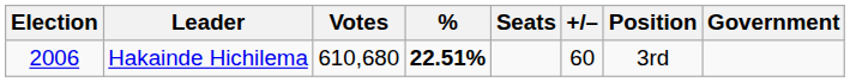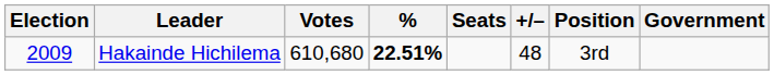 <table class="wikitable" style="text-align:center">
 <tr>
 <th><strong>Election</strong></th>
 <th>Leader</th>
 <th><strong>Votes</strong></th>
 <th><strong>%</strong></th>
 <th>Seats</th>
 <th>+/–</th>
 <th><strong>Position</strong></th>
 <th>Government</th>
 </tr>
 <tr>
-<td><a href='#'>2006</a></td>
+<td><a href='#'>2009</a></td>
 <td><a href='#'>Hakainde Hichilema</a></td>
 <td>610,680</td>
 <td><strong>22.51%</strong></td>
 <td></td>
-<td> 60</td>
+<td> 48</td>
 <td> 3rd</td>
 <td></td>
 </tr>
 </table>
